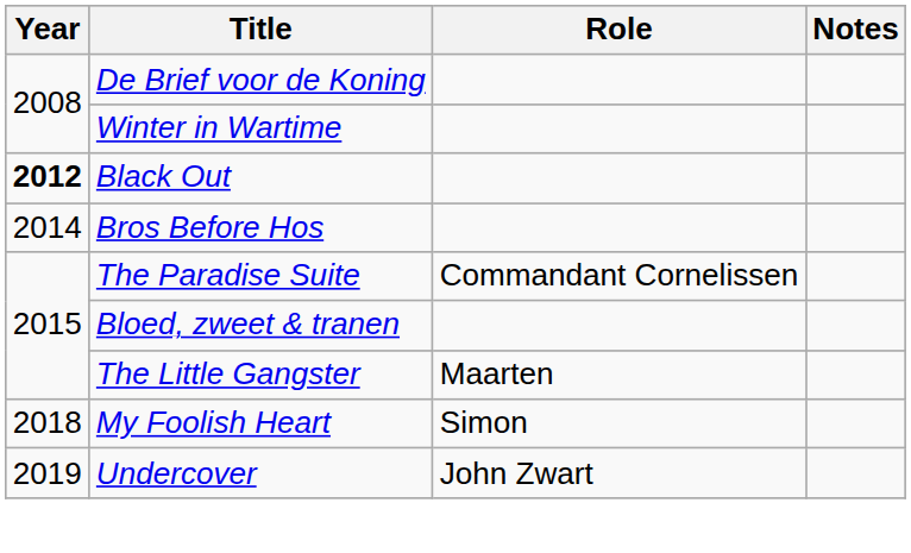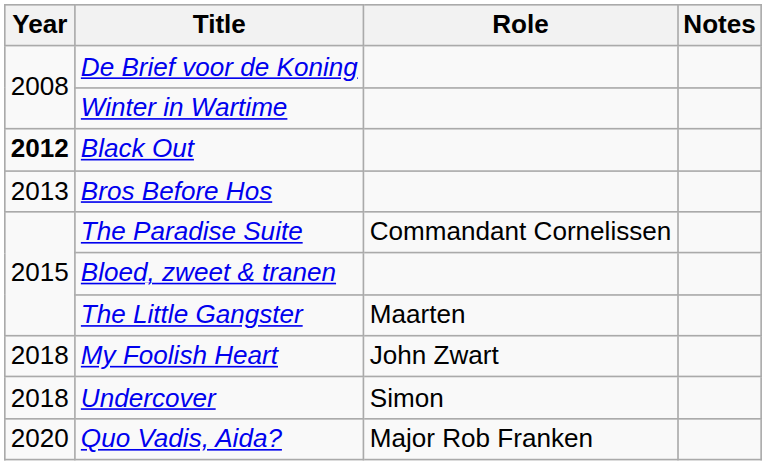 <table class="wikitable sortable">
 <tr>
 <th>Year</th>
 <th>Title</th>
 <th>Role</th>
 <th class="unsortable">Notes</th>
 </tr>
 <tr>
 <td rowspan=2>2008</td>
 <td><em><a href='#'>De Brief voor de Koning</a></em></td>
 <td></td>
 <td></td>
 </tr>
 <tr>
 <td><em><a href='#'>Winter in Wartime</a></em></td>
 <td></td>
 <td></td>
 </tr>
 <tr>
 <td><strong>2012</strong></td>
 <td><em><a href='#'>Black Out</a></em></td>
 <td></td>
 <td></td>
 </tr>
 <tr>
-<td>2014</td>
+<td>2013</td>
 <td><em><a href='#'>Bros Before Hos</a></em></td>
 <td></td>
 <td></td>
 </tr>
 <tr>
 <td rowspan=3>2015</td>
 <td><em><a href='#'>The Paradise Suite</a></em></td>
 <td>Commandant Cornelissen</td>
 <td></td>
 </tr>
 <tr>
 <td><em><a href='#'>Bloed, zweet & tranen</a></em></td>
 <td></td>
 <td></td>
 </tr>
 <tr>
 <td><em><a href='#'>The Little Gangster</a></em></td>
 <td>Maarten</td>
 <td></td>
 </tr>
 <tr>
 <td>2018</td>
 <td><em><a href='#'>My Foolish Heart</a></em></td>
+<td>John Zwart</td>
+<td></td>
+</tr>
+<tr>
+<td>2018</td>
+<td><em><a href='#'>Undercover</a></em></td>
 <td>Simon</td>
 <td></td>
 </tr>
 <tr>
-<td>2019</td>
-<td><em><a href='#'>Undercover</a></em></td>
-<td>John Zwart</td>
+<td>2020</td>
+<td><em><a href='#'>Quo Vadis, Aida?</a></em></td>
+<td>Major Rob Franken</td>
 <td></td>
 </tr>
 </table>
